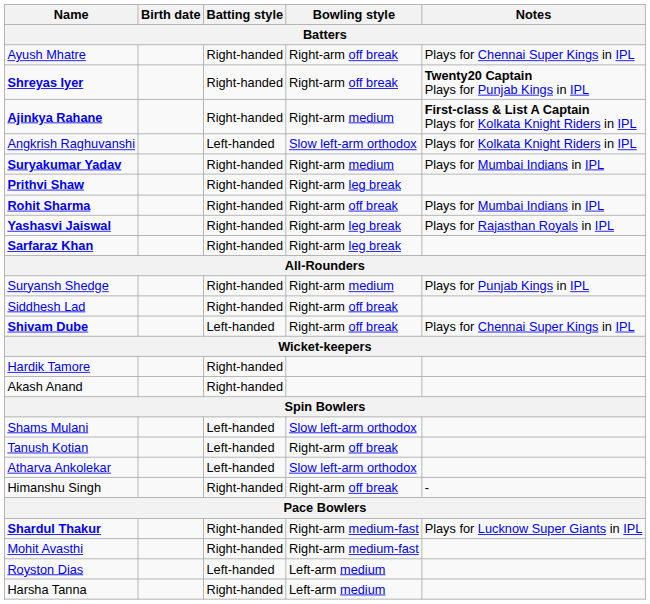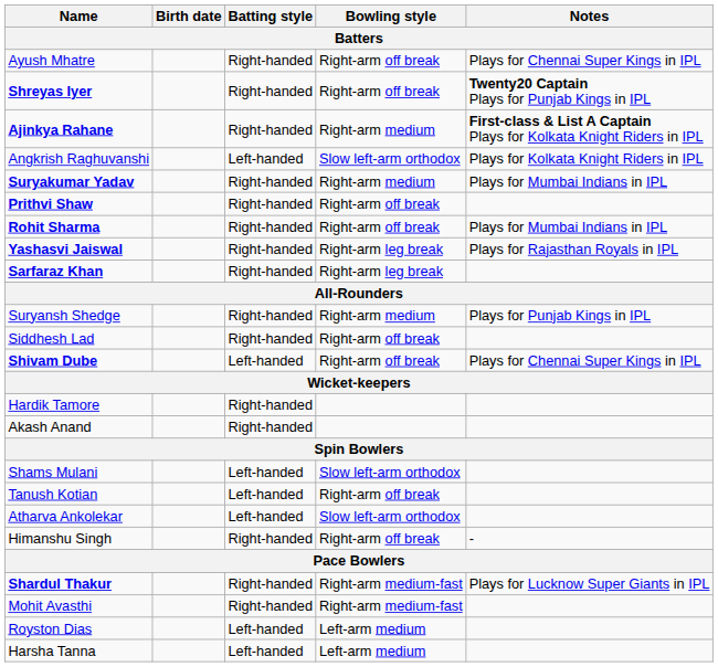 <table class="wikitable" style="font-size:95%;">
 <tr>
 <th align=center>Name</th>
 <th align=center>Birth date</th>
 <th align=center>Batting style</th>
 <th align=center>Bowling style</th>
 <th align=center>Notes</th>
 </tr>
 <tr>
 <th colspan="5">Batters</th>
 </tr>
 <tr>
 <td><a href='#'>Ayush Mhatre</a></td>
 <td></td>
 <td>Right-handed</td>
 <td>Right-arm <a href='#'>off break</a></td>
 <td>Plays for <a href='#'>Chennai Super Kings</a> in <a href='#'>IPL</a></td>
 </tr>
 <tr>
 <td><strong><a href='#'>Shreyas Iyer</a></strong></td>
 <td></td>
 <td>Right-handed</td>
 <td>Right-arm <a href='#'>off break</a></td>
 <td><strong>Twenty20 Captain</strong> <br> Plays for <a href='#'>Punjab Kings</a> in <a href='#'>IPL</a></td>
 </tr>
 <tr>
 <td><strong><a href='#'>Ajinkya Rahane</a></strong></td>
 <td></td>
 <td>Right-handed</td>
 <td>Right-arm <a href='#'>medium</a></td>
 <td><strong>First-class & List A Captain</strong> <br> Plays for <a href='#'>Kolkata Knight Riders</a> in <a href='#'>IPL</a></td>
 </tr>
 <tr>
 <td><a href='#'>Angkrish Raghuvanshi</a></td>
 <td></td>
 <td>Left-handed</td>
 <td><a href='#'>Slow left-arm orthodox</a></td>
 <td>Plays for <a href='#'>Kolkata Knight Riders</a> in <a href='#'>IPL</a></td>
 </tr>
 <tr>
 <td><strong><a href='#'>Suryakumar Yadav</a></strong></td>
 <td></td>
 <td>Right-handed</td>
 <td>Right-arm <a href='#'>medium</a></td>
 <td>Plays for <a href='#'>Mumbai Indians</a> in <a href='#'>IPL</a></td>
 </tr>
 <tr>
 <td><strong><a href='#'>Prithvi Shaw</a></strong></td>
 <td></td>
 <td>Right-handed</td>
-<td>Right-arm <a href='#'>leg break</a></td>
+<td>Right-arm <a href='#'>off break</a></td>
 <td></td>
 </tr>
 <tr>
 <td><strong><a href='#'>Rohit Sharma</a></strong></td>
 <td></td>
 <td>Right-handed</td>
 <td>Right-arm <a href='#'>off break</a></td>
 <td>Plays for <a href='#'>Mumbai Indians</a> in <a href='#'>IPL</a></td>
 </tr>
 <tr>
 <td><strong><a href='#'>Yashasvi Jaiswal</a></strong></td>
 <td></td>
 <td>Right-handed</td>
 <td>Right-arm <a href='#'>leg break</a></td>
 <td>Plays for <a href='#'>Rajasthan Royals</a> in <a href='#'>IPL</a></td>
 </tr>
 <tr>
 <td><strong><a href='#'>Sarfaraz Khan</a></strong></td>
 <td></td>
 <td>Right-handed</td>
 <td>Right-arm <a href='#'>leg break</a></td>
 <td></td>
 </tr>
 <tr>
 <th colspan="5">All-Rounders</th>
 </tr>
 <tr>
 <td><a href='#'>Suryansh Shedge</a></td>
 <td></td>
 <td>Right-handed</td>
 <td>Right-arm <a href='#'>medium</a></td>
 <td>Plays for <a href='#'>Punjab Kings</a> in <a href='#'>IPL</a></td>
 </tr>
 <tr>
 <td><a href='#'>Siddhesh Lad</a></td>
 <td></td>
 <td>Right-handed</td>
 <td>Right-arm <a href='#'>off break</a></td>
 <td></td>
 </tr>
 <tr>
 <td><strong><a href='#'>Shivam Dube</a></strong></td>
 <td></td>
 <td>Left-handed</td>
 <td>Right-arm <a href='#'>off break</a></td>
 <td>Plays for <a href='#'>Chennai Super Kings</a> in <a href='#'>IPL</a></td>
 </tr>
 <tr>
 <th colspan="5">Wicket-keepers</th>
 </tr>
 <tr>
 <td><a href='#'>Hardik Tamore</a></td>
 <td></td>
 <td>Right-handed</td>
 <td></td>
 <td></td>
 </tr>
 <tr>
 <td>Akash Anand</td>
 <td></td>
 <td>Right-handed</td>
 <td></td>
 <td></td>
 </tr>
 <tr>
 <th colspan="5">Spin Bowlers</th>
 </tr>
 <tr>
 <td><a href='#'>Shams Mulani</a></td>
 <td></td>
 <td>Left-handed</td>
 <td><a href='#'>Slow left-arm orthodox</a></td>
 <td></td>
 </tr>
 <tr>
 <td><a href='#'>Tanush Kotian</a></td>
 <td></td>
 <td>Left-handed</td>
 <td>Right-arm <a href='#'>off break</a></td>
 <td></td>
 </tr>
 <tr>
 <td><a href='#'>Atharva Ankolekar</a></td>
 <td></td>
 <td>Left-handed</td>
 <td><a href='#'>Slow left-arm orthodox</a></td>
 <td></td>
 </tr>
 <tr>
 <td>Himanshu Singh</td>
 <td></td>
 <td>Right-handed</td>
 <td>Right-arm <a href='#'>off break</a></td>
 <td>-</td>
 </tr>
 <tr>
 <th colspan="5">Pace Bowlers</th>
 </tr>
 <tr>
 <td><strong><a href='#'>Shardul Thakur</a></strong></td>
 <td></td>
 <td>Right-handed</td>
 <td>Right-arm <a href='#'>medium-fast</a></td>
 <td>Plays for <a href='#'>Lucknow Super Giants</a> in <a href='#'>IPL</a></td>
 </tr>
 <tr>
 <td><a href='#'>Mohit Avasthi</a></td>
 <td></td>
 <td>Right-handed</td>
 <td>Right-arm <a href='#'>medium-fast</a></td>
 <td></td>
 </tr>
 <tr>
 <td><a href='#'>Royston Dias</a></td>
 <td></td>
 <td>Left-handed</td>
 <td>Left-arm <a href='#'>medium</a></td>
 <td></td>
 </tr>
 <tr>
 <td>Harsha Tanna</td>
 <td></td>
-<td>Right-handed</td>
+<td>Left-handed</td>
 <td>Left-arm <a href='#'>medium</a></td>
 <td></td>
 </tr>
 </table>
